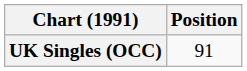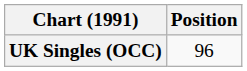 <table class="wikitable plainrowheaders" style="text-align:center">
 <tr>
 <th scope="col">Chart (1991)</th>
 <th scope="col">Position</th>
 </tr>
 <tr>
 <th scope="row">UK Singles (OCC)</th>
-<td>91</td>
+<td>96</td>
 </tr>
 </table>
